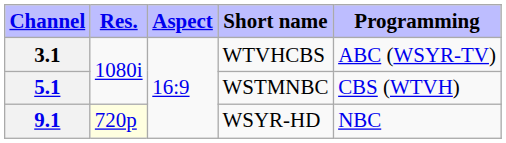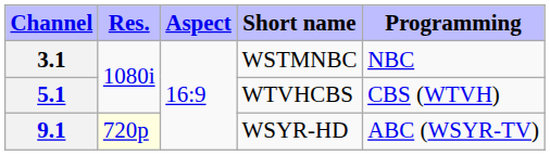 <table class="wikitable">
 <tr>
 <th style="background-color: #bdbdff" scope = "col"><a href='#'>Channel</a></th>
 <th style="background-color: #bdbdff" scope = "col"><a href='#'>Res.</a></th>
 <th style="background-color: #bdbdff" scope = "col"><a href='#'>Aspect</a></th>
 <th style="background-color: #bdbdff" scope = "col">Short name</th>
 <th style="background-color: #bdbdff" scope = "col">Programming</th>
 </tr>
 <tr>
 <th scope = "row">3.1</th>
 <td rowspan=2><a href='#'>1080i</a></td>
 <td rowspan=3><a href='#'>16:9</a></td>
-<td>WTVHCBS</td>
-<td><a href='#'>ABC</a> (<a href='#'>WSYR-TV</a>)</td>
+<td>WSTMNBC</td>
+<td><a href='#'>NBC</a></td>
 </tr>
 <tr>
 <th scope = "row"><a href='#'>5.1</a></th>
-<td>WSTMNBC</td>
+<td>WTVHCBS</td>
 <td><a href='#'>CBS</a> (<a href='#'>WTVH</a>)</td>
 </tr>
 <tr>
 <th scope = "row"><a href='#'>9.1</a></th>
 <td style="background: lightyellow;"><a href='#'>720p</a></td>
 <td>WSYR-HD</td>
-<td><a href='#'>NBC</a></td>
+<td><a href='#'>ABC</a> (<a href='#'>WSYR-TV</a>)</td>
 </tr>
 </table>
